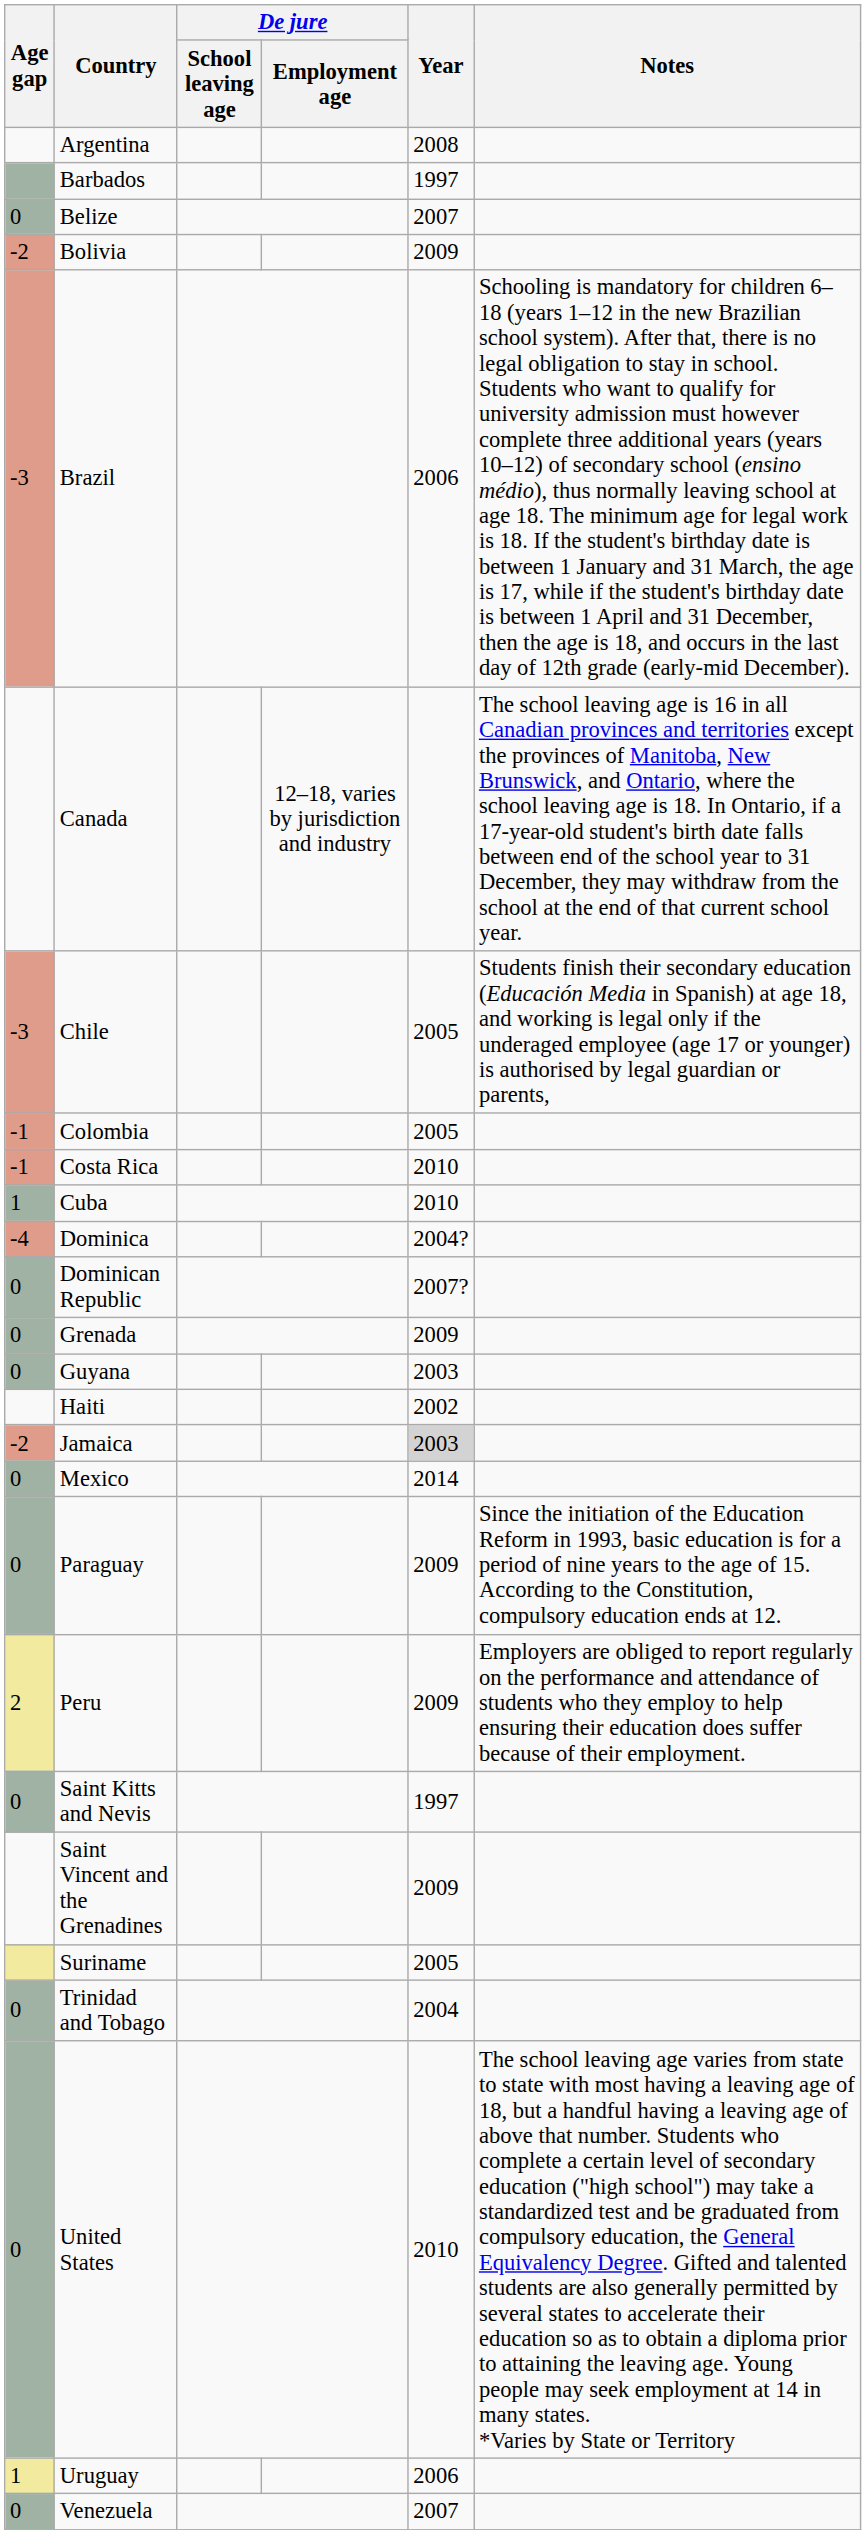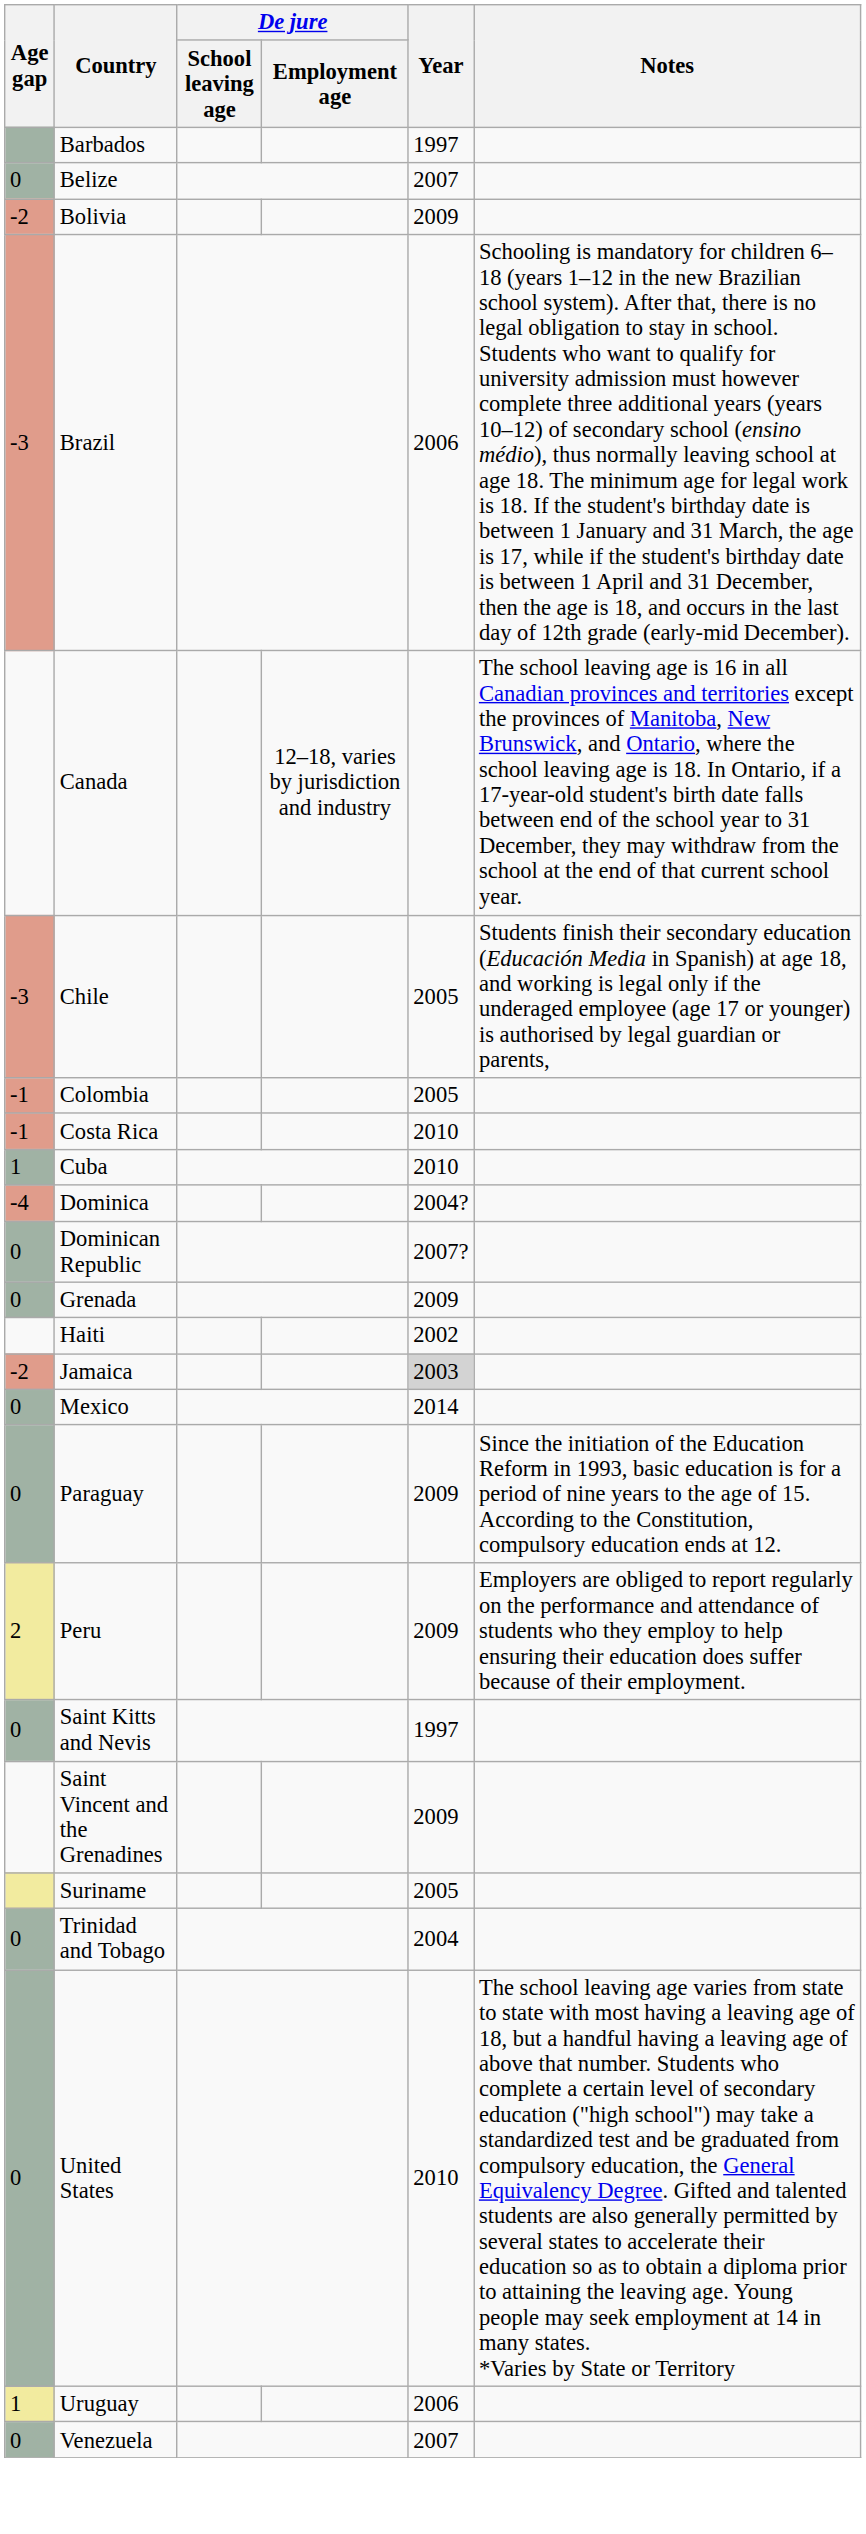 <table class="wikitable sortable">
 <tr>
 <th rowspan=2>Age gap</th>
 <th rowspan=2>Country</th>
 <th colspan=2><em><a href='#'>De jure</a></em></th>
 <th rowspan=2>Year</th>
 <th rowspan=2>Notes</th>
 </tr>
 <tr>
 <th>School leaving age</th>
 <th>Employment age</th>
-</tr>
-<tr>
-<td></td>
-<td>Argentina</td>
-<td></td>
-<td></td>
-<td>2008</td>
-<td></td>
 </tr>
 <tr>
 <td style="background:#A0B2A4;"></td>
 <td>Barbados</td>
 <td></td>
 <td></td>
 <td>1997</td>
 <td></td>
 </tr>
 <tr>
 <td style="background:#A0B2A4;">0</td>
 <td>Belize</td>
 <td colspan="2"></td>
 <td>2007</td>
 <td></td>
 </tr>
 <tr>
 <td style="background:#E09C8B;">-2</td>
 <td>Bolivia</td>
 <td></td>
 <td></td>
 <td>2009</td>
 <td></td>
 </tr>
 <tr>
 <td style="background:#E09C8B;">-3</td>
 <td>Brazil</td>
 <td colspan="2"></td>
 <td>2006</td>
 <td>Schooling is mandatory for children 6–18 (years 1–12 in the new Brazilian school system).  After that, there is no legal obligation to stay in school. Students who want to qualify for university admission must however complete three additional years (years 10–12) of secondary school (<em>ensino médio</em>), thus normally leaving school at age 18. The minimum age for legal work is 18. If the student's birthday date is between 1 January and 31 March, the age is 17, while if the student's birthday date is between 1 April and 31 December, then the age is 18, and occurs in the last day of 12th grade (early-mid December).</td>
 </tr>
 <tr>
 <td></td>
 <td>Canada</td>
 <td></td>
 <td style="text-align:center;">12–18, varies by jurisdiction and industry</td>
 <td></td>
 <td>The school leaving age is 16 in all <a href='#'>Canadian provinces and territories</a> except the provinces of <a href='#'>Manitoba</a>, <a href='#'>New Brunswick</a>, and <a href='#'>Ontario</a>, where the school leaving age is 18. In Ontario, if a 17-year-old student's birth date falls between end of the school year to 31 December, they may withdraw from the school at the end of that current school year.</td>
 </tr>
 <tr>
 <td style="background:#E09C8B;">-3</td>
 <td>Chile</td>
 <td></td>
 <td></td>
 <td>2005</td>
 <td>Students finish their secondary education (<em>Educación Media</em> in Spanish) at age 18, and working is legal only if the underaged employee (age 17 or younger) is authorised by legal guardian or parents,</td>
 </tr>
 <tr>
 <td style="background:#E09C8B;">-1</td>
 <td>Colombia</td>
 <td></td>
 <td></td>
 <td>2005</td>
 <td></td>
 </tr>
 <tr>
 <td style="background:#E09C8B;">-1</td>
 <td>Costa Rica</td>
 <td></td>
 <td></td>
 <td>2010</td>
 <td></td>
 </tr>
 <tr>
 <td style="background:#A0B2A4;">1</td>
 <td>Cuba</td>
 <td colspan="2"></td>
 <td>2010</td>
 <td></td>
 </tr>
 <tr>
 <td style="background:#E09C8B;">-4</td>
 <td>Dominica</td>
 <td></td>
 <td></td>
 <td>2004?</td>
 <td></td>
 </tr>
 <tr>
 <td style="background:#A0B2A4;">0</td>
 <td>Dominican Republic</td>
 <td colspan="2"></td>
 <td>2007?</td>
 <td></td>
 </tr>
 <tr>
 <td style="background:#A0B2A4;">0</td>
 <td>Grenada</td>
 <td colspan="2"></td>
 <td>2009</td>
-<td></td>
-</tr>
-<tr>
-<td style="background:#A0B2A4;">0</td>
-<td>Guyana</td>
-<td></td>
-<td></td>
-<td>2003</td>
 <td></td>
 </tr>
 <tr>
 <td></td>
 <td>Haiti</td>
 <td></td>
 <td></td>
 <td>2002</td>
 <td></td>
 </tr>
 <tr>
 <td style="background:#E09C8B;">-2</td>
 <td>Jamaica</td>
 <td></td>
 <td></td>
 <td style="background: lightgrey;">2003</td>
 <td></td>
 </tr>
 <tr>
 <td style="background:#A0B2A4;">0</td>
 <td>Mexico</td>
 <td colspan="2"></td>
 <td>2014</td>
 <td></td>
 </tr>
 <tr>
 <td style="background:#A0B2A4;">0</td>
 <td>Paraguay</td>
 <td></td>
 <td></td>
 <td>2009</td>
 <td>Since the initiation of the Education Reform in 1993, basic education is for a period of nine years to the age of 15. According to the Constitution, compulsory education ends at 12.</td>
 </tr>
 <tr>
 <td style="background:#f2eb9f;">2</td>
 <td>Peru</td>
 <td></td>
 <td></td>
 <td>2009</td>
 <td Work is legal at 15,16 if it is authorised by legal guardian or parents.>Employers are obliged to report regularly on the performance and attendance of students who they employ to help ensuring their education does suffer because of their employment.</td>
 </tr>
 <tr>
 <td style="background:#A0B2A4;">0</td>
 <td>Saint Kitts and Nevis</td>
 <td colspan="2"></td>
 <td>1997</td>
 <td></td>
 </tr>
 <tr>
 <td></td>
 <td>Saint Vincent and the Grenadines</td>
 <td></td>
 <td></td>
 <td>2009</td>
 <td></td>
 </tr>
 <tr>
 <td style="background:#f2eb9f;"></td>
 <td>Suriname</td>
 <td></td>
 <td></td>
 <td>2005</td>
 <td></td>
 </tr>
 <tr>
 <td style="background:#A0B2A4;">0</td>
 <td>Trinidad and Tobago</td>
 <td colspan="2"></td>
 <td>2004</td>
 <td></td>
 </tr>
 <tr>
 <td style="background:#A0B2A4;">0</td>
 <td>United States</td>
 <td colspan="2"></td>
 <td>2010</td>
 <td>The school leaving age varies from state to state with most having a leaving age of 18, but a handful having a leaving age of above that number. Students who complete a certain level of secondary education ("high school") may take a standardized test and be graduated from compulsory education, the <a href='#'>General Equivalency Degree</a>.  Gifted and talented students are also generally permitted by several states to accelerate their education so as to obtain a diploma prior to attaining the leaving age.  Young people may seek employment at 14 in many states.<br>*Varies by State or Territory</td>
 </tr>
 <tr>
 <td style="background:#f2eb9f;">1</td>
 <td>Uruguay</td>
 <td></td>
 <td></td>
 <td>2006</td>
 <td></td>
 </tr>
 <tr>
 <td style="background:#A0B2A4;">0</td>
 <td>Venezuela</td>
 <td colspan="2"></td>
 <td>2007</td>
 <td></td>
 </tr>
 <tr>
 </tr>
 </table>
